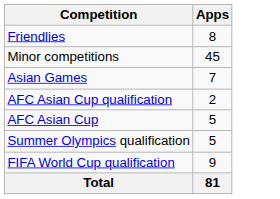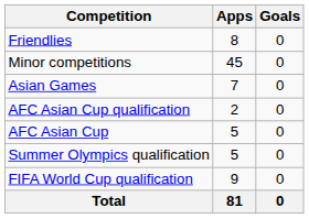 <table class="wikitable" style="text-align:center">
 <tr>
 <th>Competition</th>
 <th>Apps</th>
+<th>Goals</th>
 </tr>
 <tr>
 <td align="left"><a href='#'>Friendlies</a></td>
 <td>8</td>
+<td>0</td>
 </tr>
 <tr>
 <td align="left">Minor competitions</td>
 <td>45</td>
+<td>0</td>
 </tr>
 <tr>
 <td align="left"><a href='#'>Asian Games</a></td>
 <td>7</td>
+<td>0</td>
 </tr>
 <tr>
 <td align="left"><a href='#'>AFC Asian Cup qualification</a></td>
 <td>2</td>
+<td>0</td>
 </tr>
 <tr>
 <td align="left"><a href='#'>AFC Asian Cup</a></td>
 <td>5</td>
+<td>0</td>
 </tr>
 <tr>
 <td align="left"><a href='#'>Summer Olympics</a> qualification</td>
 <td>5</td>
+<td>0</td>
 </tr>
 <tr>
 <td align="left"><a href='#'>FIFA World Cup qualification</a></td>
 <td>9</td>
+<td>0</td>
 </tr>
 <tr>
 <th>Total</th>
 <th>81</th>
+<th>0</th>
 </tr>
 </table>
